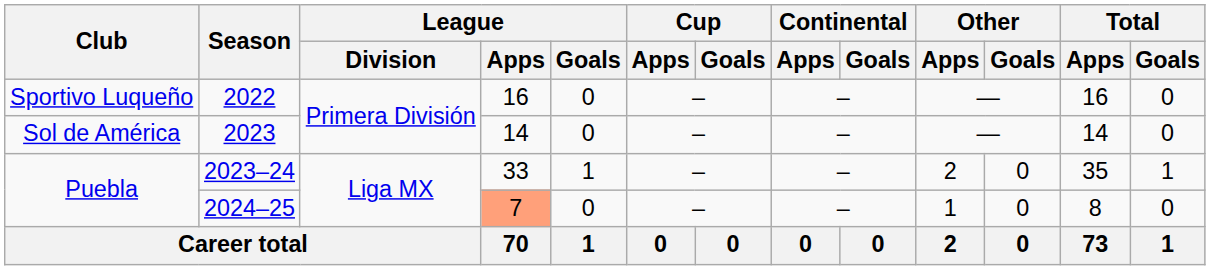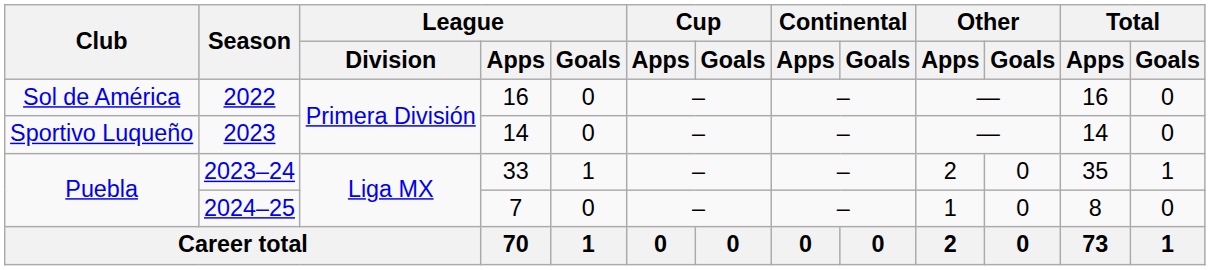 <table class="wikitable" style="text-align: center;">
 <tr>
 <th rowspan="2">Club</th>
 <th rowspan="2">Season</th>
 <th colspan="3">League</th>
 <th colspan="2">Cup</th>
 <th colspan="2">Continental</th>
 <th colspan="2">Other</th>
 <th colspan="2">Total</th>
 </tr>
 <tr>
 <th>Division</th>
 <th>Apps</th>
 <th>Goals</th>
 <th>Apps</th>
 <th>Goals</th>
 <th>Apps</th>
 <th>Goals</th>
 <th>Apps</th>
 <th>Goals</th>
 <th>Apps</th>
 <th>Goals</th>
 </tr>
 <tr>
-<td rowspan="1"><a href='#'>Sportivo Luqueño</a></td>
+<td rowspan="1"><a href='#'>Sol de América</a></td>
 <td><a href='#'>2022</a></td>
 <td rowspan="2"><a href='#'>Primera División</a></td>
 <td>16</td>
 <td>0</td>
 <td colspan=2>–</td>
 <td colspan=2>–</td>
 <td colspan=2>—</td>
 <td>16</td>
 <td>0</td>
 </tr>
 <tr>
-<td rowspan="1"><a href='#'>Sol de América</a></td>
+<td rowspan="1"><a href='#'>Sportivo Luqueño</a></td>
 <td><a href='#'>2023</a></td>
 <td>14</td>
 <td>0</td>
 <td colspan=2>–</td>
 <td colspan=2>–</td>
 <td colspan=2>—</td>
 <td>14</td>
 <td>0</td>
 </tr>
 <tr>
 <td rowspan="2"><a href='#'>Puebla</a></td>
 <td><a href='#'>2023–24</a></td>
 <td rowspan="2"><a href='#'>Liga MX</a></td>
 <td>33</td>
 <td>1</td>
 <td colspan=2>–</td>
 <td colspan=2>–</td>
 <td>2</td>
 <td>0</td>
 <td>35</td>
 <td>1</td>
 </tr>
 <tr>
 <td><a href='#'>2024–25</a></td>
-<td style="background: lightsalmon;">7</td>
+<td>7</td>
 <td>0</td>
 <td colspan="2">–</td>
 <td colspan="2">–</td>
 <td>1</td>
 <td>0</td>
 <td>8</td>
 <td>0</td>
 </tr>
 <tr>
 <th colspan="3"><strong>Career total</strong></th>
 <th>70</th>
 <th>1</th>
 <th>0</th>
 <th>0</th>
 <th>0</th>
 <th>0</th>
 <th>2</th>
 <th>0</th>
 <th>73</th>
 <th>1</th>
 </tr>
 </table>
